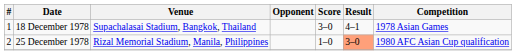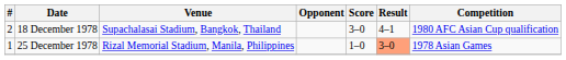 <table class="wikitable">
 <tr>
 <th>#</th>
 <th>Date</th>
 <th>Venue</th>
 <th>Opponent</th>
 <th>Score</th>
 <th>Result</th>
 <th>Competition</th>
 </tr>
 <tr>
-<td>1</td>
+<td>2</td>
 <td>18 December 1978</td>
 <td><a href='#'>Supachalasai Stadium</a>, <a href='#'>Bangkok</a>, <a href='#'>Thailand</a></td>
 <td></td>
 <td>3–0</td>
 <td>4–1</td>
-<td><a href='#'>1978 Asian Games</a></td>
+<td><a href='#'>1980 AFC Asian Cup qualification</a></td>
 </tr>
 <tr>
-<td>2</td>
+<td>1</td>
 <td>25 December 1978</td>
 <td><a href='#'>Rizal Memorial Stadium</a>, <a href='#'>Manila</a>, <a href='#'>Philippines</a></td>
 <td></td>
 <td>1–0</td>
 <td style="background: lightsalmon;">3–0</td>
-<td><a href='#'>1980 AFC Asian Cup qualification</a></td>
+<td><a href='#'>1978 Asian Games</a></td>
 </tr>
 <tr>
 </tr>
 </table>
